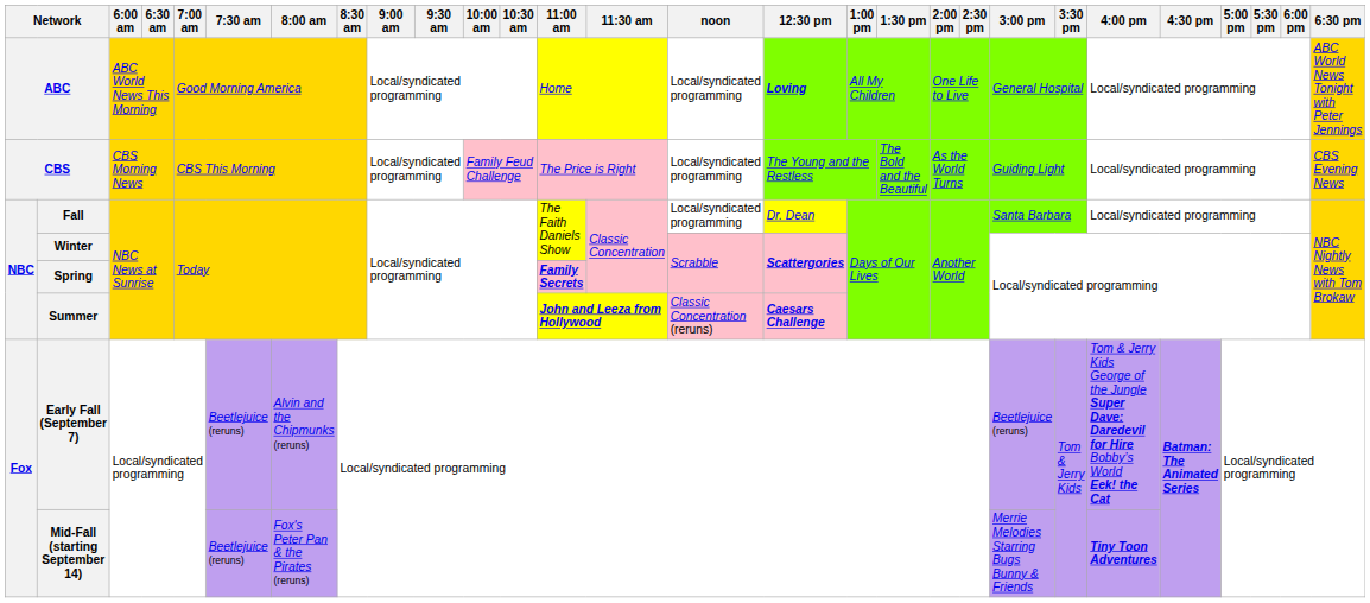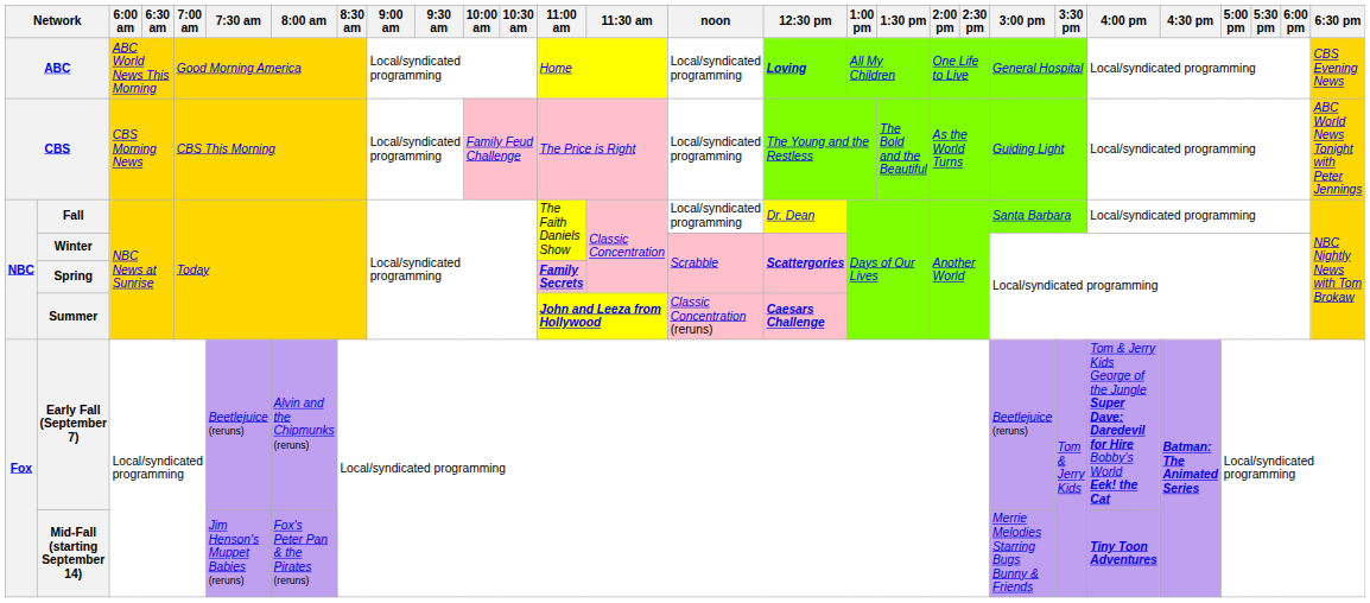 <table class=wikitable>
 <tr>
 <th bgcolor="#C0C0C0" colspan="2">Network</th>
 <th width="13%" bgcolor="#C0C0C0">6:00 am</th>
 <th width="14%" bgcolor="#C0C0C0">6:30 am</th>
 <th width="13%" bgcolor="#C0C0C0">7:00 am</th>
 <th width="14%" bgcolor="#C0C0C0">7:30 am</th>
 <th width="13%" bgcolor="#C0C0C0">8:00 am</th>
 <th width="14%" bgcolor="#C0C0C0">8:30 am</th>
 <th width="13%" bgcolor="#C0C0C0">9:00 am</th>
 <th width="14%" bgcolor="#C0C0C0">9:30 am</th>
 <th width="13%" bgcolor="#C0C0C0">10:00 am</th>
 <th width="14%" bgcolor="#C0C0C0">10:30 am</th>
 <th width="13%" bgcolor="#C0C0C0">11:00 am</th>
 <th width="14%" bgcolor="#C0C0C0">11:30 am</th>
 <th width="13%" bgcolor="#C0C0C0">noon</th>
 <th width="14%" bgcolor="#C0C0C0">12:30 pm</th>
 <th width="13%" bgcolor="#C0C0C0">1:00 pm</th>
 <th width="14%" bgcolor="#C0C0C0">1:30 pm</th>
 <th width="13%" bgcolor="#C0C0C0">2:00 pm</th>
 <th width="14%" bgcolor="#C0C0C0">2:30 pm</th>
 <th width="13%" bgcolor="#C0C0C0">3:00 pm</th>
 <th width="14%" bgcolor="#C0C0C0">3:30 pm</th>
 <th width="13%" bgcolor="#C0C0C0">4:00 pm</th>
 <th width="14%" bgcolor="#C0C0C0">4:30 pm</th>
 <th width="14%" bgcolor="#C0C0C0">5:00 pm</th>
 <th width="14%" bgcolor="#C0C0C0">5:30 pm</th>
 <th width="13%" bgcolor="#C0C0C0">6:00 pm</th>
 <th width="13%" bgcolor="#C0C0C0">6:30 pm</th>
 </tr>
 <tr>
 <th bgcolor="#C0C0C0" colspan="2"><a href='#'>ABC</a></th>
 <td bgcolor="gold" colspan="2"><em><a href='#'>ABC World News This Morning</a></em></td>
 <td bgcolor="gold" colspan="4"><em><a href='#'>Good Morning America</a></em></td>
 <td bgcolor="white" colspan="4">Local/syndicated programming</td>
 <td bgcolor="yellow" colspan="2"><em><a href='#'>Home</a></em></td>
 <td bgcolor="white">Local/syndicated programming</td>
 <td bgcolor="chartreuse"><strong><em><a href='#'>Loving</a></em></strong></td>
 <td bgcolor="chartreuse" colspan="2"><em><a href='#'>All My Children</a></em></td>
 <td bgcolor="chartreuse" colspan="2"><em><a href='#'>One Life to Live</a></em></td>
 <td bgcolor="chartreuse" colspan="2"><em><a href='#'>General Hospital</a></em></td>
 <td bgcolor="white" colspan="5">Local/syndicated programming</td>
-<td bgcolor="gold" colspan="1"><em><a href='#'>ABC World News Tonight with Peter Jennings</a></em></td>
+<td bgcolor="gold"><em><a href='#'>CBS Evening News</a></em></td>
 </tr>
 <tr>
 <th bgcolor="#C0C0C0" colspan="2"><a href='#'>CBS</a></th>
 <td bgcolor="gold" colspan="2"><em><a href='#'>CBS Morning News</a></em></td>
 <td bgcolor="gold" colspan="4"><em><a href='#'>CBS This Morning</a></em></td>
 <td bgcolor="white" colspan="2">Local/syndicated programming</td>
 <td bgcolor="pink" colspan="2"><em><a href='#'>Family Feud Challenge</a></em></td>
 <td bgcolor="pink" colspan="2"><em><a href='#'>The Price is Right</a></em></td>
 <td bgcolor="white">Local/syndicated programming</td>
 <td bgcolor="chartreuse" colspan="2"><em><a href='#'>The Young and the Restless</a></em></td>
 <td bgcolor="chartreuse"><em><a href='#'>The Bold and the Beautiful</a></em></td>
 <td bgcolor="chartreuse" colspan="2"><em><a href='#'>As the World Turns</a></em></td>
 <td bgcolor="chartreuse" colspan="2"><em><a href='#'>Guiding Light</a></em></td>
 <td bgcolor="white" colspan="5">Local/syndicated programming</td>
-<td bgcolor="gold"><em><a href='#'>CBS Evening News</a></em></td>
+<td bgcolor="gold" colspan="1"><em><a href='#'>ABC World News Tonight with Peter Jennings</a></em></td>
 </tr>
 <tr>
 <th bgcolor="#C0C0C0" rowspan="4"><a href='#'>NBC</a></th>
 <th>Fall</th>
 <td bgcolor="gold" colspan="2"rowspan="4"><em><a href='#'>NBC News at Sunrise</a></em></td>
 <td bgcolor="gold" colspan="4"rowspan="4"><em><a href='#'>Today</a></em></td>
 <td bgcolor="white" colspan="4"rowspan="4">Local/syndicated programming</td>
 <td bgcolor="yellow" rowspan="2"><em>The Faith Daniels Show</em></td>
 <td bgcolor="pink" rowspan="3"><em><a href='#'>Classic Concentration</a></em> </td>
 <td bgcolor="white" rowspan="1">Local/syndicated programming</td>
 <td bgcolor="yellow" rowspan="1"><em><a href='#'>Dr. Dean</a></em></td>
 <td bgcolor="chartreuse" colspan="2"rowspan="4"><em><a href='#'>Days of Our Lives</a></em></td>
 <td bgcolor="chartreuse" colspan="2"rowspan="4"><em><a href='#'>Another World</a></em></td>
 <td bgcolor="chartreuse" colspan="2"rowspan="1"><em><a href='#'>Santa Barbara</a></em></td>
 <td bgcolor="white" colspan="5"rowspan="1">Local/syndicated programming</td>
 <td bgcolor="gold" rowspan="4"><em><a href='#'>NBC Nightly News with Tom Brokaw</a></em></td>
 </tr>
 <tr>
 <th>Winter</th>
 <td bgcolor="pink"rowspan="2"><em><a href='#'>Scrabble</a></em></td>
 <td bgcolor="pink"rowspan="2"><strong><em><a href='#'>Scattergories</a></em></strong></td>
 <td bgcolor="white" colspan="7"rowspan="3">Local/syndicated programming</td>
 </tr>
 <tr>
 <th>Spring</th>
 <td bgcolor="pink"rowspan="1"><strong><em><a href='#'>Family Secrets</a></em></strong></td>
 </tr>
 <tr>
 <th>Summer</th>
 <td bgcolor="yellow" colspan="2"rowspan="1"><strong><em><a href='#'>John and Leeza from Hollywood</a></em></strong></td>
 <td bgcolor="pink" colspan="1"rowspan="1"><em><a href='#'>Classic Concentration</a></em> (reruns)</td>
 <td bgcolor="pink" colspan="1"rowspan="1"><strong><em><a href='#'>Caesars Challenge</a></em></strong></td>
 </tr>
 <tr>
 <th rowspan="2"><a href='#'>Fox</a></th>
 <th>Early Fall (September 7)</th>
 <td colspan="3" rowspan="2" bgcolor=white>Local/syndicated programming</td>
 <td bgcolor="bf9fef"><em><a href='#'>Beetlejuice</a></em> <small>(reruns)</small></td>
 <td bgcolor="bf9fef"><em><a href='#'>Alvin and the Chipmunks</a></em> <small>(reruns)</small></td>
 <td colspan="13" rowspan="2" bgcolor=white>Local/syndicated programming</td>
 <td bgcolor="bf9fef"><em><a href='#'>Beetlejuice</a></em> <small>(reruns)</small></td>
 <td bgcolor="bf9fef" rowspan=2><em><a href='#'>Tom & Jerry Kids</a></em></td>
 <td bgcolor="bf9fef"><em><a href='#'>Tom & Jerry Kids</a></em> <br><em><a href='#'>George of the Jungle</a></em> <br><strong><em><a href='#'>Super Dave: Daredevil for Hire</a></em></strong> <br><em><a href='#'>Bobby’s World</a></em> <br><strong><em><a href='#'>Eek! the Cat</a></em></strong> </td>
 <td bgcolor="bf9fef" rowspan="2"><strong><em><a href='#'>Batman: The Animated Series</a></em></strong></td>
 <td colspan="4" rowspan="2" bgcolor=white>Local/syndicated programming</td>
 </tr>
 <tr>
 <th>Mid-Fall (starting September 14)</th>
-<td bgcolor="bf9fef"><em><a href='#'>Beetlejuice</a></em> <small>(reruns)</small></td>
+<td bgcolor="bf9fef"><em><a href='#'>Jim Henson's Muppet Babies</a></em> <small>(reruns)</small></td>
 <td bgcolor="bf9fef"><em><a href='#'>Fox's Peter Pan & the Pirates</a></em> <small>(reruns)</small></td>
 <td bgcolor="bf9fef"><em><a href='#'>Merrie Melodies Starring Bugs Bunny & Friends</a></em></td>
 <td bgcolor="bf9fef"><strong><em><a href='#'>Tiny Toon Adventures</a></em></strong></td>
 </tr>
 </table>
